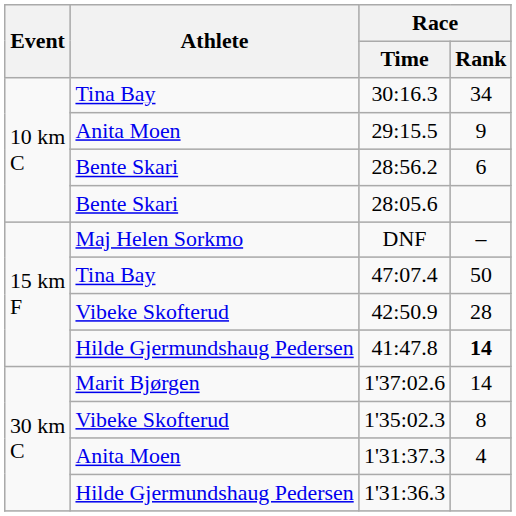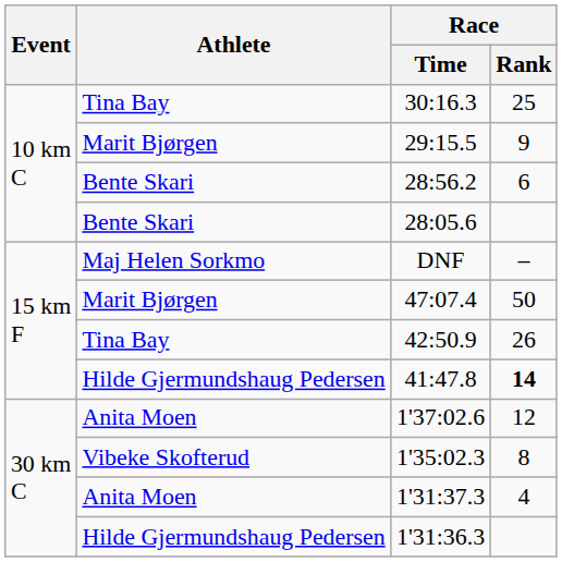 <table class="wikitable" border="1" style="font-size:90%">
 <tr>
 <th rowspan=2>Event</th>
 <th rowspan=2>Athlete</th>
 <th colspan=2>Race</th>
 </tr>
 <tr>
 <th>Time</th>
 <th>Rank</th>
 </tr>
 <tr>
 <td rowspan=4>10 km <br> C</td>
 <td><a href='#'>Tina Bay</a></td>
 <td align=center>30:16.3</td>
-<td align=center>34</td>
+<td align=center>25</td>
 </tr>
 <tr>
-<td><a href='#'>Anita Moen</a></td>
+<td><a href='#'>Marit Bjørgen</a></td>
 <td align=center>29:15.5</td>
 <td align=center>9</td>
 </tr>
 <tr>
 <td><a href='#'>Bente Skari</a></td>
 <td align=center>28:56.2</td>
 <td align=center>6</td>
 </tr>
 <tr>
 <td><a href='#'>Bente Skari</a></td>
 <td align=center>28:05.6</td>
 <td align=center></td>
 </tr>
 <tr>
 <td rowspan=4>15 km <br> F</td>
 <td><a href='#'>Maj Helen Sorkmo</a></td>
 <td align=center>DNF</td>
 <td align=center>–</td>
 </tr>
 <tr>
-<td><a href='#'>Tina Bay</a></td>
+<td><a href='#'>Marit Bjørgen</a></td>
 <td align=center>47:07.4</td>
 <td align=center>50</td>
 </tr>
 <tr>
-<td><a href='#'>Vibeke Skofterud</a></td>
+<td><a href='#'>Tina Bay</a></td>
 <td align=center>42:50.9</td>
-<td align=center>28</td>
+<td align=center>26</td>
 </tr>
 <tr>
 <td><a href='#'>Hilde Gjermundshaug Pedersen</a></td>
 <td align=center>41:47.8</td>
 <td align=center><strong>14</strong></td>
 </tr>
 <tr>
 <td rowspan=4>30 km <br> C</td>
-<td><a href='#'>Marit Bjørgen</a></td>
+<td><a href='#'>Anita Moen</a></td>
 <td align=center>1'37:02.6</td>
-<td align=center>14</td>
+<td align=center>12</td>
 </tr>
 <tr>
 <td><a href='#'>Vibeke Skofterud</a></td>
 <td align=center>1'35:02.3</td>
 <td align=center>8</td>
 </tr>
 <tr>
 <td><a href='#'>Anita Moen</a></td>
 <td align=center>1'31:37.3</td>
 <td align=center>4</td>
 </tr>
 <tr>
 <td><a href='#'>Hilde Gjermundshaug Pedersen</a></td>
 <td align=center>1'31:36.3</td>
 <td align=center></td>
 </tr>
 </table>
